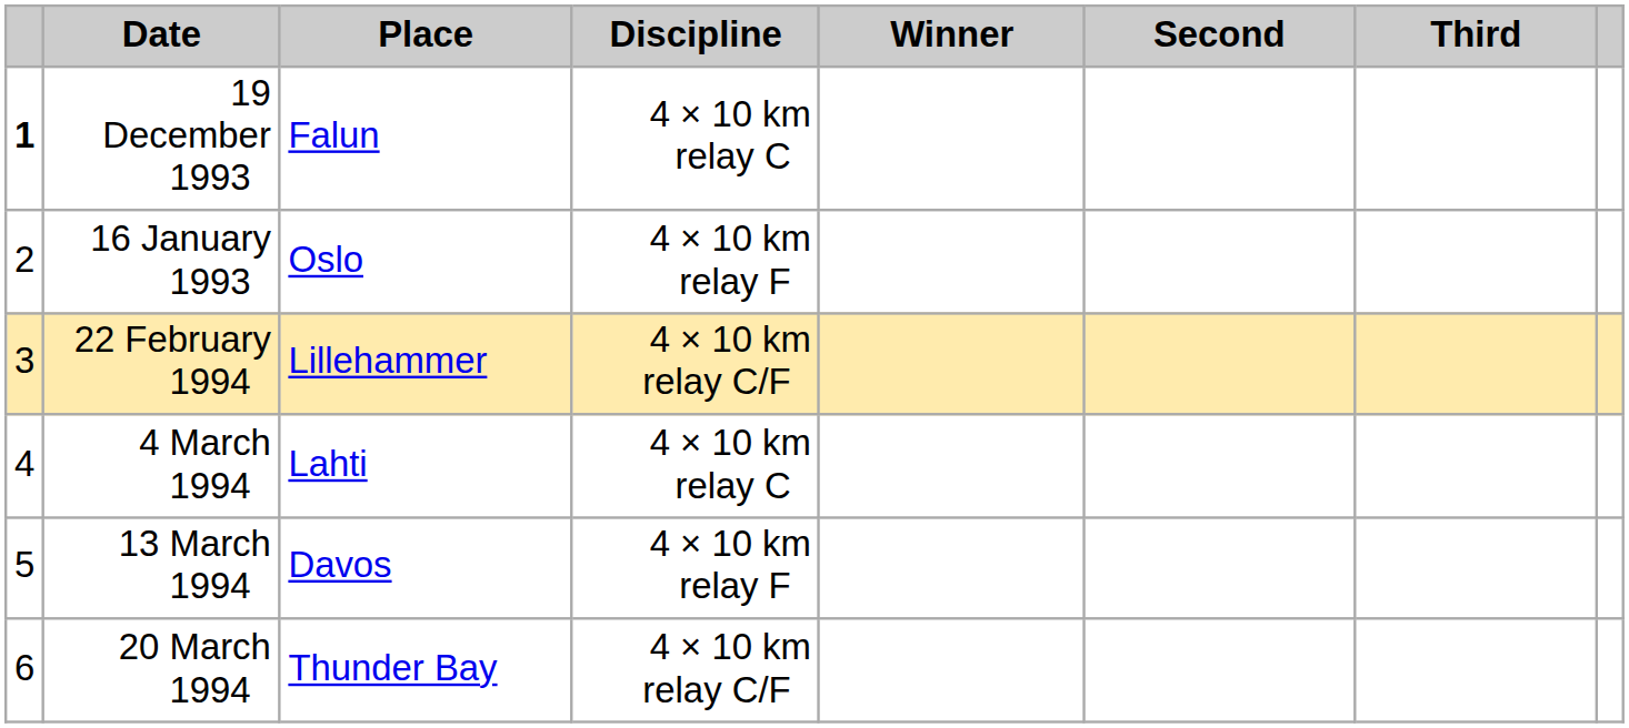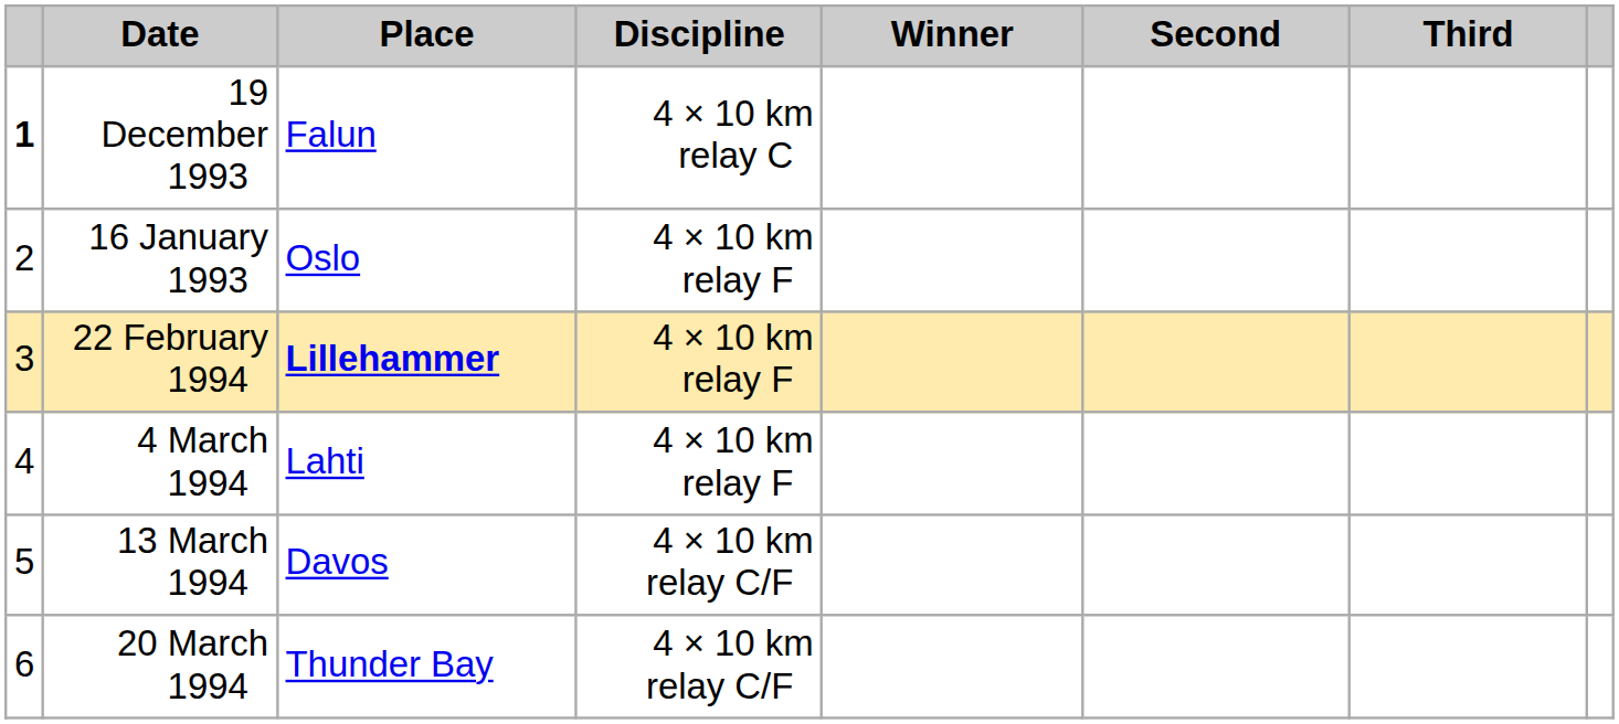 <table class="wikitable plainrowheaders" style="background:#fff; font-size:86%; line-height:16px; border:grey solid 1px; border-collapse:collapse;">
 <tr style="background:#ccc; text-align:center;">
 <th scope="col" style="background:#ccc; width=20 px;"></th>
 <th scope="col" style="background:#ccc; width:120px;">Date</th>
 <th scope="col" style="background:#ccc; width:160px;">Place</th>
 <th scope="col" style="background:#ccc; width:130px;">Discipline</th>
 <th scope="col" style="background:#ccc; width:185px;">Winner</th>
 <th scope="col" style="background:#ccc; width:185px;">Second</th>
 <th scope="col" style="background:#ccc; width:185px;">Third</th>
 <th scope="col" style="background:#ccc; width:10px;"></th>
 </tr>
 <tr>
 <td align=center><strong>1</strong></td>
 <td align=right>19 December 1993  </td>
 <td> <a href='#'>Falun</a></td>
 <td align=right>4 × 10 km relay C  </td>
 <td></td>
 <td></td>
 <td></td>
 <td></td>
 </tr>
 <tr>
 <td align=center>2</td>
 <td align=right>16 January 1993  </td>
 <td> <a href='#'>Oslo</a></td>
 <td align=right>4 × 10 km relay F  </td>
 <td></td>
 <td></td>
 <td></td>
 <td></td>
 </tr>
 <tr style="background:#FFEBAD">
 <td align=center>3</td>
 <td align=right>22 February 1994  </td>
-<td> <a href='#'>Lillehammer</a></td>
-<td align=right>4 × 10 km relay C/F  </td>
+<td><strong> <a href='#'>Lillehammer</a></strong></td>
+<td align=right>4 × 10 km relay F  </td>
 <td></td>
 <td></td>
 <td></td>
 <td> </td>
 </tr>
 <tr>
 <td align=center>4</td>
 <td align=right>4 March 1994  </td>
 <td> <a href='#'>Lahti</a></td>
-<td align=right>4 × 10 km relay C  </td>
+<td align=right>4 × 10 km relay F  </td>
 <td></td>
 <td></td>
 <td></td>
 <td></td>
 </tr>
 <tr>
 <td align=center>5</td>
 <td align=right>13 March 1994  </td>
 <td> <a href='#'>Davos</a></td>
-<td align=right>4 × 10 km relay F  </td>
+<td align=right>4 × 10 km relay C/F  </td>
 <td></td>
 <td></td>
 <td></td>
 <td></td>
 </tr>
 <tr>
 <td align=center>6</td>
 <td align=right>20 March 1994  </td>
 <td> <a href='#'>Thunder Bay</a></td>
 <td align=right>4 × 10 km relay C/F  </td>
 <td></td>
 <td></td>
 <td></td>
 <td></td>
 </tr>
 </table>
